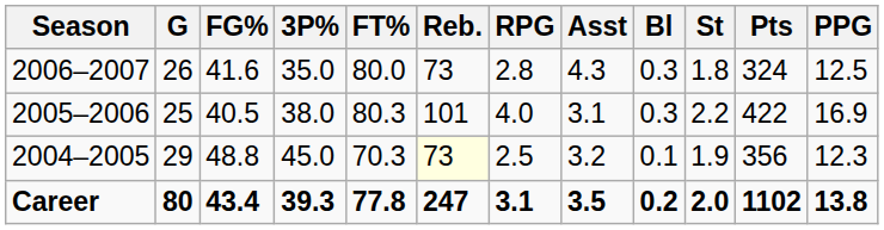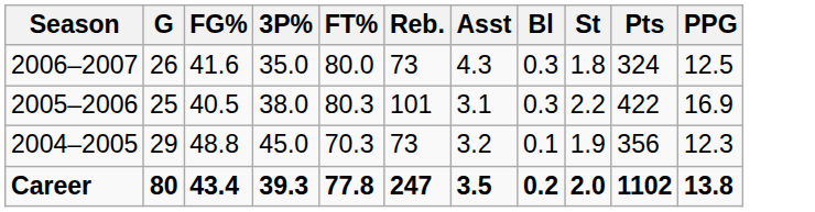 <table class="wikitable">
 <tr>
 <th>Season</th>
 <th>G</th>
 <th>FG%</th>
 <th>3P%</th>
 <th>FT%</th>
 <th>Reb.</th>
-<th>RPG</th>
 <th>Asst</th>
 <th>Bl</th>
 <th>St</th>
 <th>Pts</th>
 <th>PPG</th>
 </tr>
 <tr>
 <td>2006–2007</td>
 <td>26</td>
 <td>41.6</td>
 <td>35.0</td>
 <td>80.0</td>
 <td>73</td>
-<td>2.8</td>
 <td>4.3</td>
 <td>0.3</td>
 <td>1.8</td>
 <td>324</td>
 <td>12.5</td>
 </tr>
 <tr>
 <td>2005–2006</td>
 <td>25</td>
 <td>40.5</td>
 <td>38.0</td>
 <td>80.3</td>
 <td>101</td>
-<td>4.0</td>
 <td>3.1</td>
 <td>0.3</td>
 <td>2.2</td>
 <td>422</td>
 <td>16.9</td>
 </tr>
 <tr>
 <td>2004–2005</td>
 <td>29</td>
 <td>48.8</td>
 <td>45.0</td>
 <td>70.3</td>
-<td style="background: lightyellow;">73</td>
-<td>2.5</td>
+<td>73</td>
 <td>3.2</td>
 <td>0.1</td>
 <td>1.9</td>
 <td>356</td>
 <td>12.3</td>
 </tr>
 <tr style="font-weight:bold;">
 <td>Career</td>
 <td>80</td>
 <td>43.4</td>
 <td>39.3</td>
 <td>77.8</td>
 <td>247</td>
-<td>3.1</td>
 <td>3.5</td>
 <td>0.2</td>
 <td>2.0</td>
 <td>1102</td>
 <td>13.8</td>
 </tr>
 </table>
